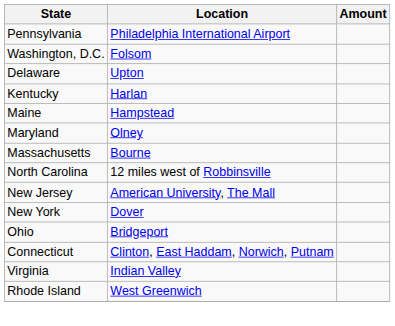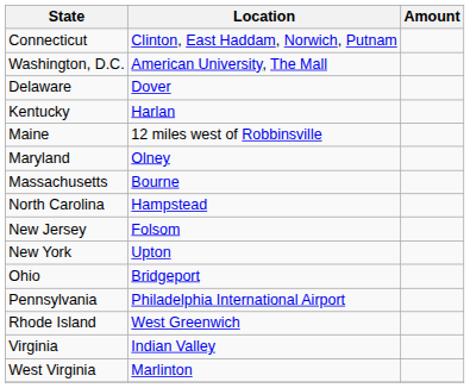 <table class="wikitable sortable" style="margin: lem auto lem auto;">
 <tr>
 <th scope="col">State</th>
 <th scope="col">Location</th>
 <th scope="col">Amount</th>
 </tr>
 <tr>
-<td>Pennsylvania</td>
-<td><a href='#'>Philadelphia International Airport</a></td>
+<td>Connecticut</td>
+<td><a href='#'>Clinton</a>, <a href='#'>East Haddam</a>, <a href='#'>Norwich</a>, <a href='#'>Putnam</a></td>
 <td></td>
 </tr>
 <tr>
 <td>Washington, D.C.</td>
-<td><a href='#'>Folsom</a></td>
+<td><a href='#'>American University</a>, <a href='#'>The Mall</a></td>
 <td></td>
 </tr>
 <tr>
 <td>Delaware</td>
-<td><a href='#'>Upton</a></td>
+<td><a href='#'>Dover</a></td>
 <td></td>
 </tr>
 <tr>
 <td>Kentucky</td>
 <td><a href='#'>Harlan</a></td>
 <td></td>
 </tr>
 <tr>
 <td>Maine</td>
-<td><a href='#'>Hampstead</a></td>
+<td>12 miles west of <a href='#'>Robbinsville</a></td>
 <td></td>
 </tr>
 <tr>
 <td>Maryland</td>
 <td><a href='#'>Olney</a></td>
 <td></td>
 </tr>
 <tr>
 <td>Massachusetts</td>
 <td><a href='#'>Bourne</a></td>
 <td></td>
 </tr>
 <tr>
 <td>North Carolina</td>
-<td>12 miles west of <a href='#'>Robbinsville</a></td>
+<td><a href='#'>Hampstead</a></td>
 <td></td>
 </tr>
 <tr>
 <td>New Jersey</td>
-<td><a href='#'>American University</a>, <a href='#'>The Mall</a></td>
+<td><a href='#'>Folsom</a></td>
 <td></td>
 </tr>
 <tr>
 <td>New York</td>
-<td><a href='#'>Dover</a></td>
+<td><a href='#'>Upton</a></td>
 <td></td>
 </tr>
 <tr>
 <td>Ohio</td>
 <td><a href='#'>Bridgeport</a></td>
 <td></td>
 </tr>
 <tr>
-<td>Connecticut</td>
-<td><a href='#'>Clinton</a>, <a href='#'>East Haddam</a>, <a href='#'>Norwich</a>, <a href='#'>Putnam</a></td>
+<td>Pennsylvania</td>
+<td><a href='#'>Philadelphia International Airport</a></td>
+<td></td>
+</tr>
+<tr>
+<td>Rhode Island</td>
+<td><a href='#'>West Greenwich</a></td>
 <td></td>
 </tr>
 <tr>
 <td>Virginia</td>
 <td><a href='#'>Indian Valley</a></td>
 <td></td>
 </tr>
 <tr>
-<td>Rhode Island</td>
-<td><a href='#'>West Greenwich</a></td>
+<td>West Virginia</td>
+<td><a href='#'>Marlinton</a></td>
 <td></td>
 </tr>
 <tr>
 </tr>
 </table>
